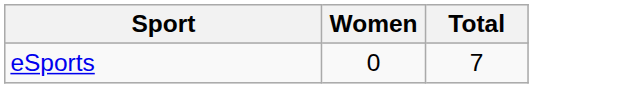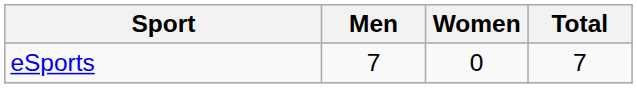 <table class="wikitable" style="text-align:center;">
 <tr>
 <th width=200>Sport</th>
+<th width=60>Men</th>
 <th width=60>Women</th>
 <th width=60>Total</th>
 </tr>
 <tr>
 <td align=left><a href='#'>eSports</a></td>
+<td>7</td>
 <td>0</td>
 <td>7</td>
 </tr>
 </table>
